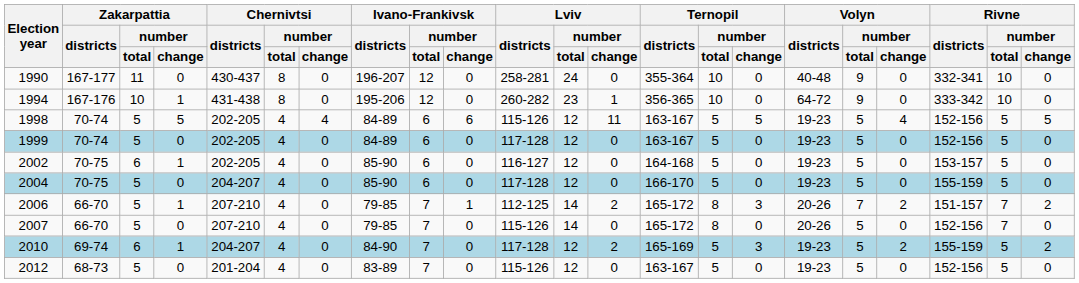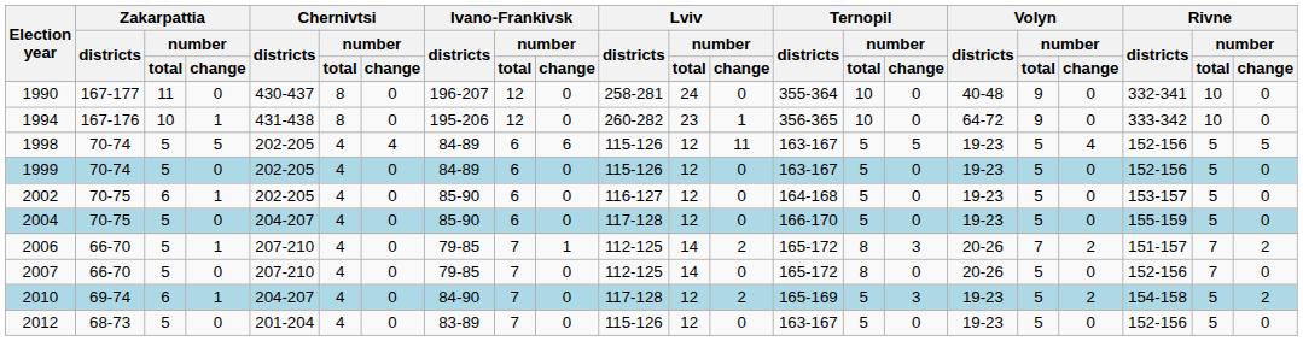 <table class="wikitable">
 <tr>
 <th rowspan="3">Election<br>year</th>
 <th colspan="3">Zakarpattia</th>
 <th colspan="3">Chernivtsi</th>
 <th colspan="3">Ivano-Frankivsk</th>
 <th colspan="3">Lviv</th>
 <th colspan="3">Ternopil</th>
 <th colspan="3">Volyn</th>
 <th colspan="3">Rivne</th>
 </tr>
 <tr>
 <th rowspan="2">districts</th>
 <th colspan="2">number</th>
 <th rowspan="2">districts</th>
 <th colspan="2">number</th>
 <th rowspan="2">districts</th>
 <th colspan="2">number</th>
 <th rowspan="2">districts</th>
 <th colspan="2">number</th>
 <th rowspan="2">districts</th>
 <th colspan="2">number</th>
 <th rowspan="2">districts</th>
 <th colspan="2">number</th>
 <th rowspan="2">districts</th>
 <th colspan="2">number</th>
 </tr>
 <tr>
 <th>total</th>
 <th>change</th>
 <th>total</th>
 <th>change</th>
 <th>total</th>
 <th>change</th>
 <th>total</th>
 <th>change</th>
 <th>total</th>
 <th>change</th>
 <th>total</th>
 <th>change</th>
 <th>total</th>
 <th>change</th>
 </tr>
 <tr align="center">
 <td>1990</td>
 <td>167-177</td>
 <td>11</td>
 <td> 0</td>
 <td>430-437</td>
 <td>8</td>
 <td> 0</td>
 <td>196-207</td>
 <td>12</td>
 <td> 0</td>
 <td>258-281</td>
 <td>24</td>
 <td> 0</td>
 <td>355-364</td>
 <td>10</td>
 <td> 0</td>
 <td>40-48</td>
 <td>9</td>
 <td> 0</td>
 <td>332-341</td>
 <td>10</td>
 <td> 0</td>
 </tr>
 <tr align="center">
 <td>1994</td>
 <td>167-176</td>
 <td>10</td>
 <td> 1</td>
 <td>431-438</td>
 <td>8</td>
 <td> 0</td>
 <td>195-206</td>
 <td>12</td>
 <td> 0</td>
 <td>260-282</td>
 <td>23</td>
 <td> 1</td>
 <td>356-365</td>
 <td>10</td>
 <td> 0</td>
 <td>64-72</td>
 <td>9</td>
 <td> 0</td>
 <td>333-342</td>
 <td>10</td>
 <td> 0</td>
 </tr>
 <tr align="center">
 <td>1998</td>
 <td>70-74</td>
 <td>5</td>
 <td> 5</td>
 <td>202-205</td>
 <td>4</td>
 <td> 4</td>
 <td>84-89</td>
 <td>6</td>
 <td> 6</td>
 <td>115-126</td>
 <td>12</td>
 <td> 11</td>
 <td>163-167</td>
 <td>5</td>
 <td> 5</td>
 <td>19-23</td>
 <td>5</td>
 <td> 4</td>
 <td>152-156</td>
 <td>5</td>
 <td> 5</td>
 </tr>
 <tr style="background-color:lightblue" align="center">
 <td>1999</td>
 <td>70-74</td>
 <td>5</td>
 <td> 0</td>
 <td>202-205</td>
 <td>4</td>
 <td> 0</td>
 <td>84-89</td>
 <td>6</td>
 <td> 0</td>
-<td>117-128</td>
+<td>115-126</td>
 <td>12</td>
 <td> 0</td>
 <td>163-167</td>
 <td>5</td>
 <td> 0</td>
 <td>19-23</td>
 <td>5</td>
 <td> 0</td>
 <td>152-156</td>
 <td>5</td>
 <td> 0</td>
 </tr>
 <tr align="center">
 <td>2002</td>
 <td>70-75</td>
 <td>6</td>
 <td> 1</td>
 <td>202-205</td>
 <td>4</td>
 <td> 0</td>
 <td>85-90</td>
 <td>6</td>
 <td> 0</td>
 <td>116-127</td>
 <td>12</td>
 <td> 0</td>
 <td>164-168</td>
 <td>5</td>
 <td> 0</td>
 <td>19-23</td>
 <td>5</td>
 <td> 0</td>
 <td>153-157</td>
 <td>5</td>
 <td> 0</td>
 </tr>
 <tr style="background-color:lightblue" align="center">
 <td>2004</td>
 <td>70-75</td>
 <td>5</td>
 <td> 0</td>
 <td>204-207</td>
 <td>4</td>
 <td> 0</td>
 <td>85-90</td>
 <td>6</td>
 <td> 0</td>
 <td>117-128</td>
 <td>12</td>
 <td> 0</td>
 <td>166-170</td>
 <td>5</td>
 <td> 0</td>
 <td>19-23</td>
 <td>5</td>
 <td> 0</td>
 <td>155-159</td>
 <td>5</td>
 <td> 0</td>
 </tr>
 <tr align="center">
 <td>2006</td>
 <td>66-70</td>
 <td>5</td>
 <td> 1</td>
 <td>207-210</td>
 <td>4</td>
 <td> 0</td>
 <td>79-85</td>
 <td>7</td>
 <td> 1</td>
 <td>112-125</td>
 <td>14</td>
 <td> 2</td>
 <td>165-172</td>
 <td>8</td>
 <td> 3</td>
 <td>20-26</td>
 <td>7</td>
 <td> 2</td>
 <td>151-157</td>
 <td>7</td>
 <td> 2</td>
 </tr>
 <tr align="center">
 <td>2007</td>
 <td>66-70</td>
 <td>5</td>
 <td> 0</td>
 <td>207-210</td>
 <td>4</td>
 <td> 0</td>
 <td>79-85</td>
 <td>7</td>
 <td> 0</td>
-<td>115-126</td>
+<td>112-125</td>
 <td>14</td>
 <td> 0</td>
 <td>165-172</td>
 <td>8</td>
 <td> 0</td>
 <td>20-26</td>
 <td>5</td>
 <td> 0</td>
 <td>152-156</td>
 <td>7</td>
 <td> 0</td>
 </tr>
 <tr style="background-color:lightblue" align="center">
 <td>2010</td>
 <td>69-74</td>
 <td>6</td>
 <td> 1</td>
 <td>204-207</td>
 <td>4</td>
 <td> 0</td>
 <td>84-90</td>
 <td>7</td>
 <td> 0</td>
 <td>117-128</td>
 <td>12</td>
 <td> 2</td>
 <td>165-169</td>
 <td>5</td>
 <td> 3</td>
 <td>19-23</td>
 <td>5</td>
 <td> 2</td>
-<td>155-159</td>
+<td>154-158</td>
 <td>5</td>
 <td> 2</td>
 </tr>
 <tr align="center">
 <td>2012</td>
 <td>68-73</td>
 <td>5</td>
 <td> 0</td>
 <td>201-204</td>
 <td>4</td>
 <td> 0</td>
 <td>83-89</td>
 <td>7</td>
 <td> 0</td>
 <td>115-126</td>
 <td>12</td>
 <td> 0</td>
 <td>163-167</td>
 <td>5</td>
 <td> 0</td>
 <td>19-23</td>
 <td>5</td>
 <td> 0</td>
 <td>152-156</td>
 <td>5</td>
 <td> 0</td>
 </tr>
 </table>
